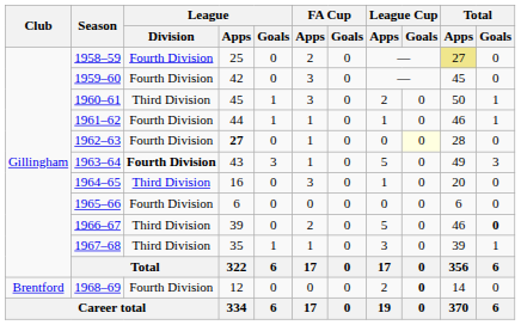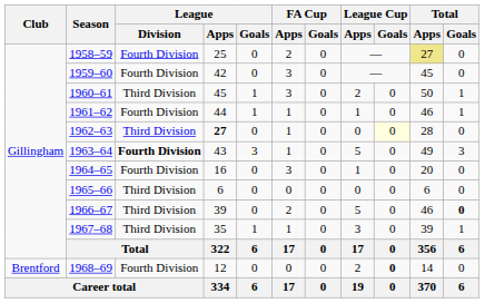 <table class="wikitable" style="text-align: center;">
 <tr>
 <th rowspan="2">Club</th>
 <th rowspan="2">Season</th>
 <th colspan="3">League</th>
 <th colspan="2">FA Cup</th>
 <th colspan="2">League Cup</th>
 <th colspan="2">Total</th>
 </tr>
 <tr>
 <th>Division</th>
 <th>Apps</th>
 <th>Goals</th>
 <th>Apps</th>
 <th>Goals</th>
 <th>Apps</th>
 <th>Goals</th>
 <th>Apps</th>
 <th>Goals</th>
 </tr>
 <tr>
 <td rowspan="11"><a href='#'>Gillingham</a></td>
 <td><a href='#'>1958–59</a></td>
 <td><a href='#'>Fourth Division</a></td>
 <td>25</td>
 <td>0</td>
 <td>2</td>
 <td>0</td>
 <td colspan="2">—</td>
 <td style="background: khaki;">27</td>
 <td>0</td>
 </tr>
 <tr>
 <td><a href='#'>1959–60</a></td>
 <td>Fourth Division</td>
 <td>42</td>
 <td>0</td>
 <td>3</td>
 <td>0</td>
 <td colspan="2">—</td>
 <td>45</td>
 <td>0</td>
 </tr>
 <tr>
 <td><a href='#'>1960–61</a></td>
 <td>Third Division</td>
 <td>45</td>
 <td>1</td>
 <td>3</td>
 <td>0</td>
 <td>2</td>
 <td>0</td>
 <td>50</td>
 <td>1</td>
 </tr>
 <tr>
 <td><a href='#'>1961–62</a></td>
 <td>Fourth Division</td>
 <td>44</td>
 <td>1</td>
 <td>1</td>
 <td>0</td>
 <td>1</td>
 <td>0</td>
 <td>46</td>
 <td>1</td>
 </tr>
 <tr>
 <td><a href='#'>1962–63</a></td>
-<td>Fourth Division</td>
+<td><a href='#'>Third Division</a></td>
 <td><strong>27</strong></td>
 <td>0</td>
 <td>1</td>
 <td>0</td>
 <td>0</td>
 <td style="background: lightyellow;">0</td>
 <td>28</td>
 <td>0</td>
 </tr>
 <tr>
 <td><a href='#'>1963–64</a></td>
 <td><strong>Fourth Division</strong></td>
 <td>43</td>
 <td>3</td>
 <td>1</td>
 <td>0</td>
 <td>5</td>
 <td>0</td>
 <td>49</td>
 <td>3</td>
 </tr>
 <tr>
 <td><a href='#'>1964–65</a></td>
-<td><a href='#'>Third Division</a></td>
+<td>Fourth Division</td>
 <td>16</td>
 <td>0</td>
 <td>3</td>
 <td>0</td>
 <td>1</td>
 <td>0</td>
 <td>20</td>
 <td>0</td>
 </tr>
 <tr>
 <td><a href='#'>1965–66</a></td>
-<td>Fourth Division</td>
+<td>Third Division</td>
 <td>6</td>
 <td>0</td>
 <td>0</td>
 <td>0</td>
 <td>0</td>
 <td>0</td>
 <td>6</td>
 <td>0</td>
 </tr>
 <tr>
 <td><a href='#'>1966–67</a></td>
 <td>Third Division</td>
 <td>39</td>
 <td>0</td>
 <td>2</td>
 <td>0</td>
 <td>5</td>
 <td>0</td>
 <td>46</td>
 <td><strong>0</strong></td>
 </tr>
 <tr>
 <td><a href='#'>1967–68</a></td>
 <td>Third Division</td>
 <td>35</td>
 <td>1</td>
 <td>1</td>
 <td>0</td>
 <td>3</td>
 <td>0</td>
 <td>39</td>
 <td>1</td>
 </tr>
 <tr>
 <th colspan="2">Total</th>
 <th>322</th>
 <th>6</th>
 <th>17</th>
 <th>0</th>
 <th>17</th>
 <th>0</th>
 <th>356</th>
 <th>6</th>
 </tr>
 <tr>
 <td><a href='#'>Brentford</a></td>
 <td><a href='#'>1968–69</a></td>
 <td>Fourth Division</td>
 <td>12</td>
 <td>0</td>
 <td>0</td>
 <td>0</td>
 <td>2</td>
 <td><strong>0</strong></td>
 <td>14</td>
 <td>0</td>
 </tr>
 <tr>
 <th colspan="3">Career total</th>
 <th>334</th>
 <th>6</th>
 <th>17</th>
 <th>0</th>
 <th>19</th>
 <th>0</th>
 <th>370</th>
 <th>6</th>
 </tr>
 </table>
